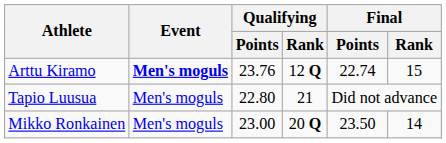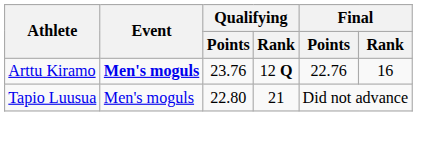 <table class="wikitable" style="font-size:90%">
 <tr>
 <th rowspan="2">Athlete</th>
 <th rowspan="2">Event</th>
 <th colspan="2">Qualifying</th>
 <th colspan="2">Final</th>
 </tr>
 <tr>
 <th>Points</th>
 <th>Rank</th>
 <th>Points</th>
 <th>Rank</th>
 </tr>
 <tr align=center>
 <td align=left><a href='#'>Arttu Kiramo</a></td>
 <td align=left><strong><a href='#'>Men's moguls</a></strong></td>
 <td>23.76</td>
 <td>12 <strong>Q</strong></td>
-<td>22.74</td>
-<td>15</td>
+<td>22.76</td>
+<td>16</td>
 </tr>
 <tr align=center>
 <td align=left><a href='#'>Tapio Luusua</a></td>
 <td align=left><a href='#'>Men's moguls</a></td>
 <td>22.80</td>
 <td>21</td>
 <td colspan=2>Did not advance</td>
 </tr>
-<tr align=center>
-<td align=left><a href='#'>Mikko Ronkainen</a></td>
-<td align=left><a href='#'>Men's moguls</a></td>
-<td>23.00</td>
-<td>20 <strong>Q</strong></td>
-<td>23.50</td>
-<td>14</td>
-</tr>
 </table>
